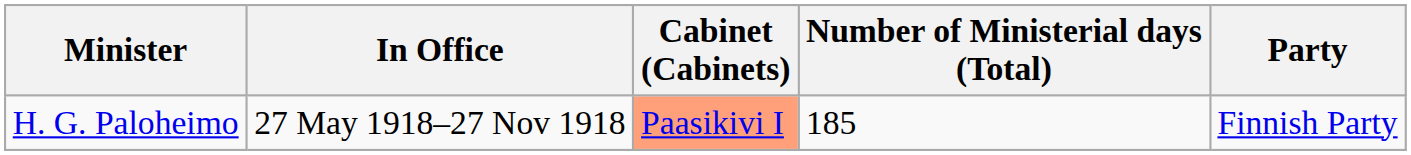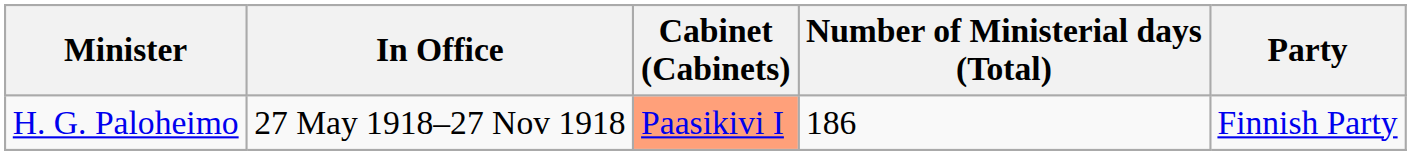 <table class="wikitable">
 <tr>
 <th>Minister</th>
 <th>In Office</th>
 <th>Cabinet<br>(Cabinets)</th>
 <th>Number of Ministerial days <br>(Total)</th>
 <th>Party</th>
 </tr>
 <tr>
 <td><a href='#'>H. G. Paloheimo</a></td>
 <td>27 May 1918–27 Nov 1918</td>
 <td style="background: lightsalmon;"><a href='#'>Paasikivi I</a></td>
-<td>185</td>
+<td>186</td>
 <td><a href='#'>Finnish Party</a></td>
 </tr>
 </table>
